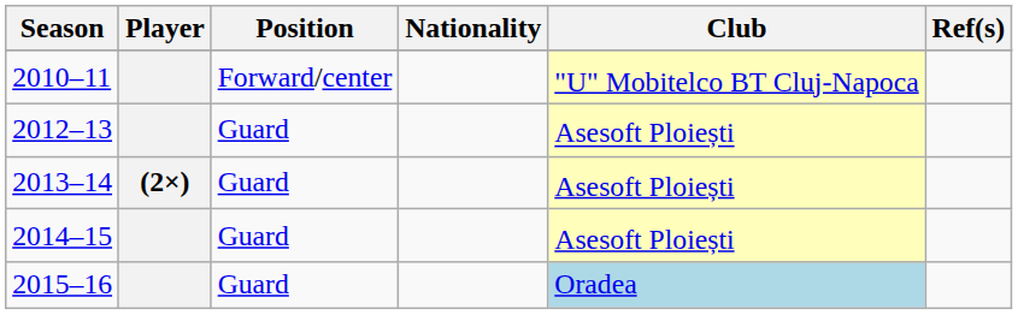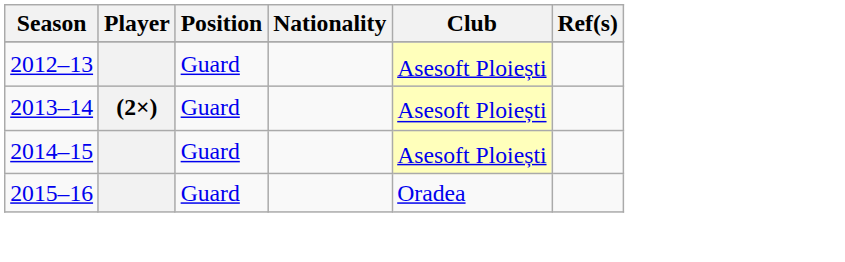 <table class="wikitable sortable plainrowheaders">
 <tr>
 <th scope="col">Season</th>
 <th scope="col">Player</th>
 <th scope="col">Position</th>
 <th scope="col">Nationality</th>
 <th scope="col">Club</th>
 <th scope="col" class="unsortable">Ref(s)</th>
 </tr>
 <tr>
-</tr>
-<tr>
-<td><a href='#'>2010–11</a></td>
-<th scope="row"></th>
-<td><a href='#'>Forward</a>/<a href='#'>center</a></td>
-<td></td>
-<td style="background:#ffb"><a href='#'>"U" Mobitelco BT Cluj-Napoca</a><sup></sup></td>
-<td style="text-align:center"></td>
 </tr>
 <tr>
 <td><a href='#'>2012–13</a></td>
 <th scope="row"></th>
 <td><a href='#'>Guard</a></td>
 <td></td>
 <td style="background:#ffb"><a href='#'>Asesoft Ploiești</a><sup></sup></td>
 <td style="text-align:center"></td>
 </tr>
 <tr>
 <td><a href='#'>2013–14</a></td>
 <th scope="row"> (2×)</th>
 <td><a href='#'>Guard</a></td>
 <td></td>
 <td style="background:#ffb"><a href='#'>Asesoft Ploiești</a><sup></sup></td>
 <td style="text-align:center"></td>
 </tr>
 <tr>
 <td><a href='#'>2014–15</a></td>
 <th scope="row"></th>
 <td><a href='#'>Guard</a></td>
 <td></td>
 <td style="background:#ffb"><a href='#'>Asesoft Ploiești</a><sup></sup></td>
 <td style="text-align:center"></td>
 </tr>
 <tr>
 <td><a href='#'>2015–16</a></td>
 <th scope="row"></th>
 <td><a href='#'>Guard</a></td>
 <td></td>
-<td style="background: lightblue;"><a href='#'>Oradea</a></td>
+<td><a href='#'>Oradea</a></td>
 <td style="text-align:center"></td>
 </tr>
 </table>
